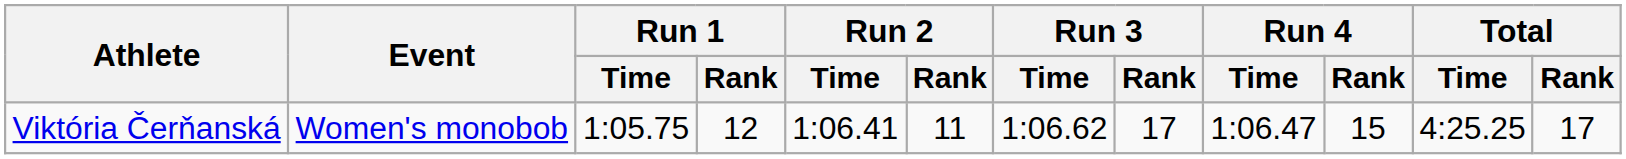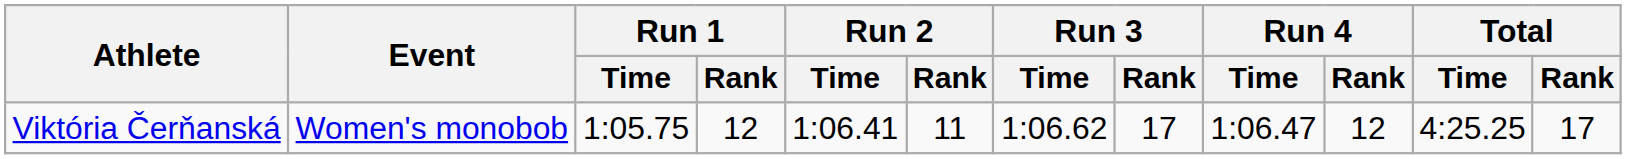 <table class="wikitable" style="font-size:90%">
 <tr>
 <th rowspan="2">Athlete</th>
 <th rowspan="2">Event</th>
 <th colspan="2">Run 1</th>
 <th colspan="2">Run 2</th>
 <th colspan="2">Run 3</th>
 <th colspan="2">Run 4</th>
 <th colspan="2">Total</th>
 </tr>
 <tr style="font-size:95%">
 <th>Time</th>
 <th>Rank</th>
 <th>Time</th>
 <th>Rank</th>
 <th>Time</th>
 <th>Rank</th>
 <th>Time</th>
 <th>Rank</th>
 <th>Time</th>
 <th>Rank</th>
 </tr>
 <tr align=center>
 <td align=left><a href='#'>Viktória Čerňanská</a></td>
 <td align=left><a href='#'>Women's monobob</a></td>
 <td>1:05.75</td>
 <td>12</td>
 <td>1:06.41</td>
 <td>11</td>
 <td>1:06.62</td>
 <td>17</td>
 <td>1:06.47</td>
-<td>15</td>
+<td>12</td>
 <td>4:25.25</td>
 <td>17</td>
 </tr>
 </table>
